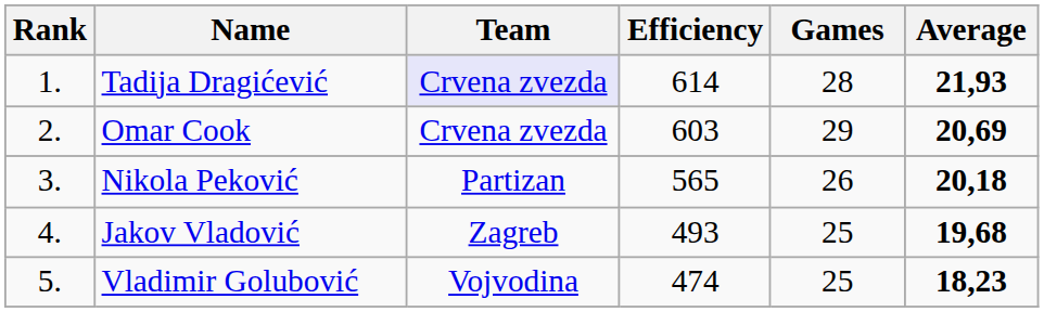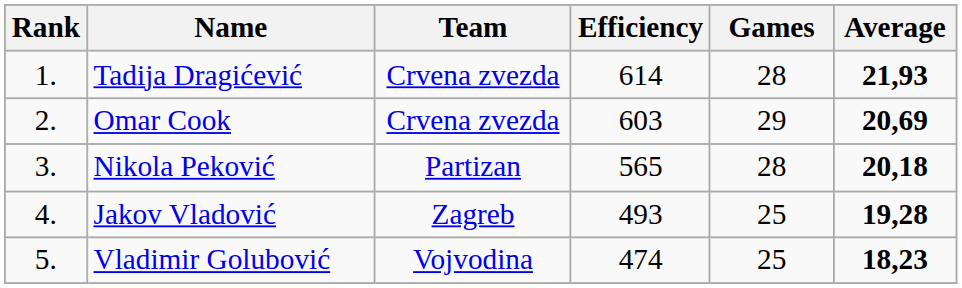 <table class="wikitable" style="text-align: center;">
 <tr>
 <th>Rank</th>
 <th width="150">Name</th>
 <th width="100">Team</th>
 <th width="60">Efficiency</th>
 <th width="60">Games</th>
 <th width="60">Average</th>
 </tr>
 <tr>
 <td>1.</td>
 <td align="left"> <a href='#'>Tadija Dragićević</a></td>
-<td style="background: lavender;"><a href='#'>Crvena zvezda</a></td>
+<td><a href='#'>Crvena zvezda</a></td>
 <td>614</td>
 <td>28</td>
 <td><strong>21,93</strong></td>
 </tr>
 <tr>
 <td>2.</td>
 <td align="left"> <a href='#'>Omar Cook</a></td>
 <td><a href='#'>Crvena zvezda</a></td>
 <td>603</td>
 <td>29</td>
 <td><strong>20,69</strong></td>
 </tr>
 <tr>
 <td>3.</td>
 <td align="left"> <a href='#'>Nikola Peković</a></td>
 <td><a href='#'>Partizan</a></td>
 <td>565</td>
-<td>26</td>
+<td>28</td>
 <td><strong>20,18</strong></td>
 </tr>
 <tr>
 <td>4.</td>
 <td align="left"> <a href='#'>Jakov Vladović</a></td>
 <td><a href='#'>Zagreb</a></td>
 <td>493</td>
 <td>25</td>
-<td><strong>19,68</strong></td>
+<td><strong>19,28</strong></td>
 </tr>
 <tr>
 <td>5.</td>
 <td align="left"> <a href='#'>Vladimir Golubović</a></td>
 <td><a href='#'>Vojvodina</a></td>
 <td>474</td>
 <td>25</td>
 <td><strong>18,23</strong></td>
 </tr>
 </table>
